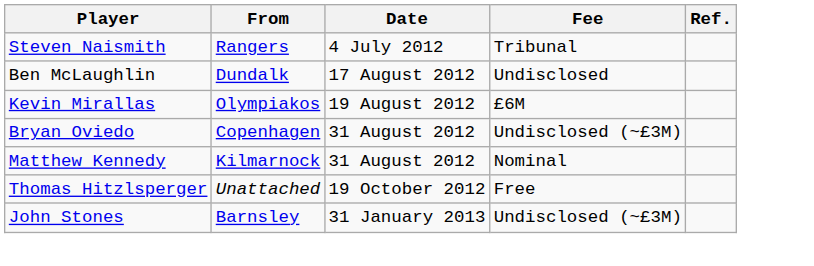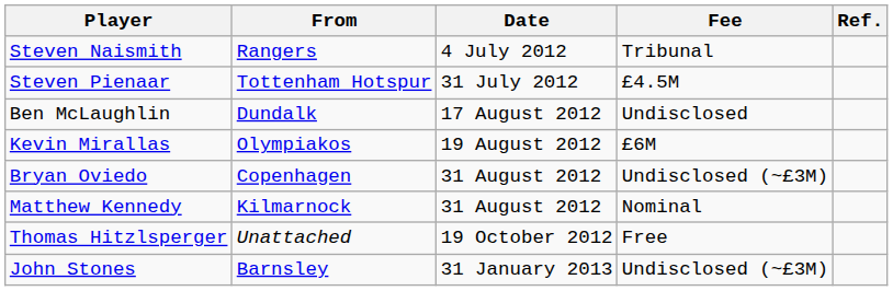 <table class="wikitable sortable">
 <tr>
 <th>Player</th>
 <th>From</th>
 <th>Date</th>
 <th>Fee</th>
 <th class=unsortable>Ref.</th>
 </tr>
 <tr>
 <td> <a href='#'>Steven Naismith</a></td>
 <td> <a href='#'>Rangers</a></td>
 <td>4 July 2012</td>
 <td>Tribunal</td>
+<td align="center"></td>
+</tr>
+<tr>
+<td> <a href='#'>Steven Pienaar</a></td>
+<td> <a href='#'>Tottenham Hotspur</a></td>
+<td>31 July 2012</td>
+<td>£4.5M</td>
 <td align="center"></td>
 </tr>
 <tr>
 <td> Ben McLaughlin</td>
 <td> <a href='#'>Dundalk</a></td>
 <td>17 August 2012</td>
 <td>Undisclosed</td>
 <td align="center"></td>
 </tr>
 <tr>
 <td> <a href='#'>Kevin Mirallas</a></td>
 <td> <a href='#'>Olympiakos</a></td>
 <td>19 August 2012</td>
 <td>£6M</td>
 <td align="center"></td>
 </tr>
 <tr>
 <td> <a href='#'>Bryan Oviedo</a></td>
 <td> <a href='#'>Copenhagen</a></td>
 <td>31 August 2012</td>
 <td>Undisclosed (~£3M)</td>
 <td align="center"></td>
 </tr>
 <tr>
 <td> <a href='#'>Matthew Kennedy</a></td>
 <td> <a href='#'>Kilmarnock</a></td>
 <td>31 August 2012</td>
 <td>Nominal</td>
 <td align="center"></td>
 </tr>
 <tr>
 <td> <a href='#'>Thomas Hitzlsperger</a></td>
 <td><em>Unattached</em></td>
 <td>19 October 2012</td>
 <td>Free</td>
 <td align="center"></td>
 </tr>
 <tr>
 <td> <a href='#'>John Stones</a></td>
 <td> <a href='#'>Barnsley</a></td>
 <td>31 January 2013</td>
 <td>Undisclosed (~£3M)</td>
 <td align="center"></td>
 </tr>
 </table>
